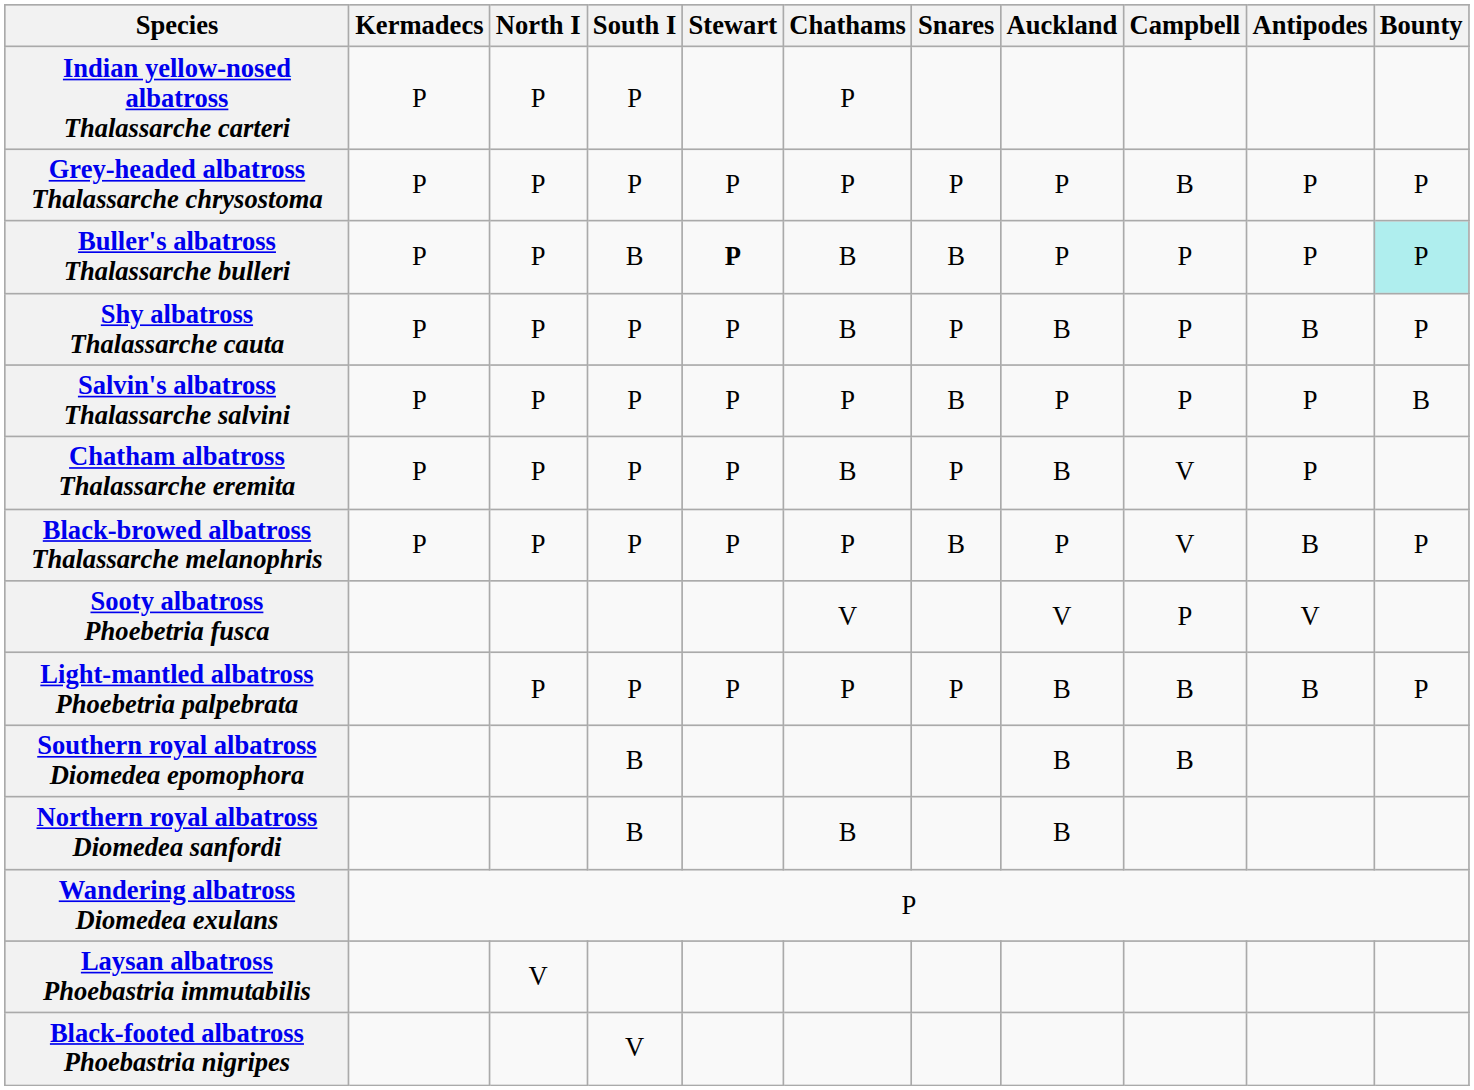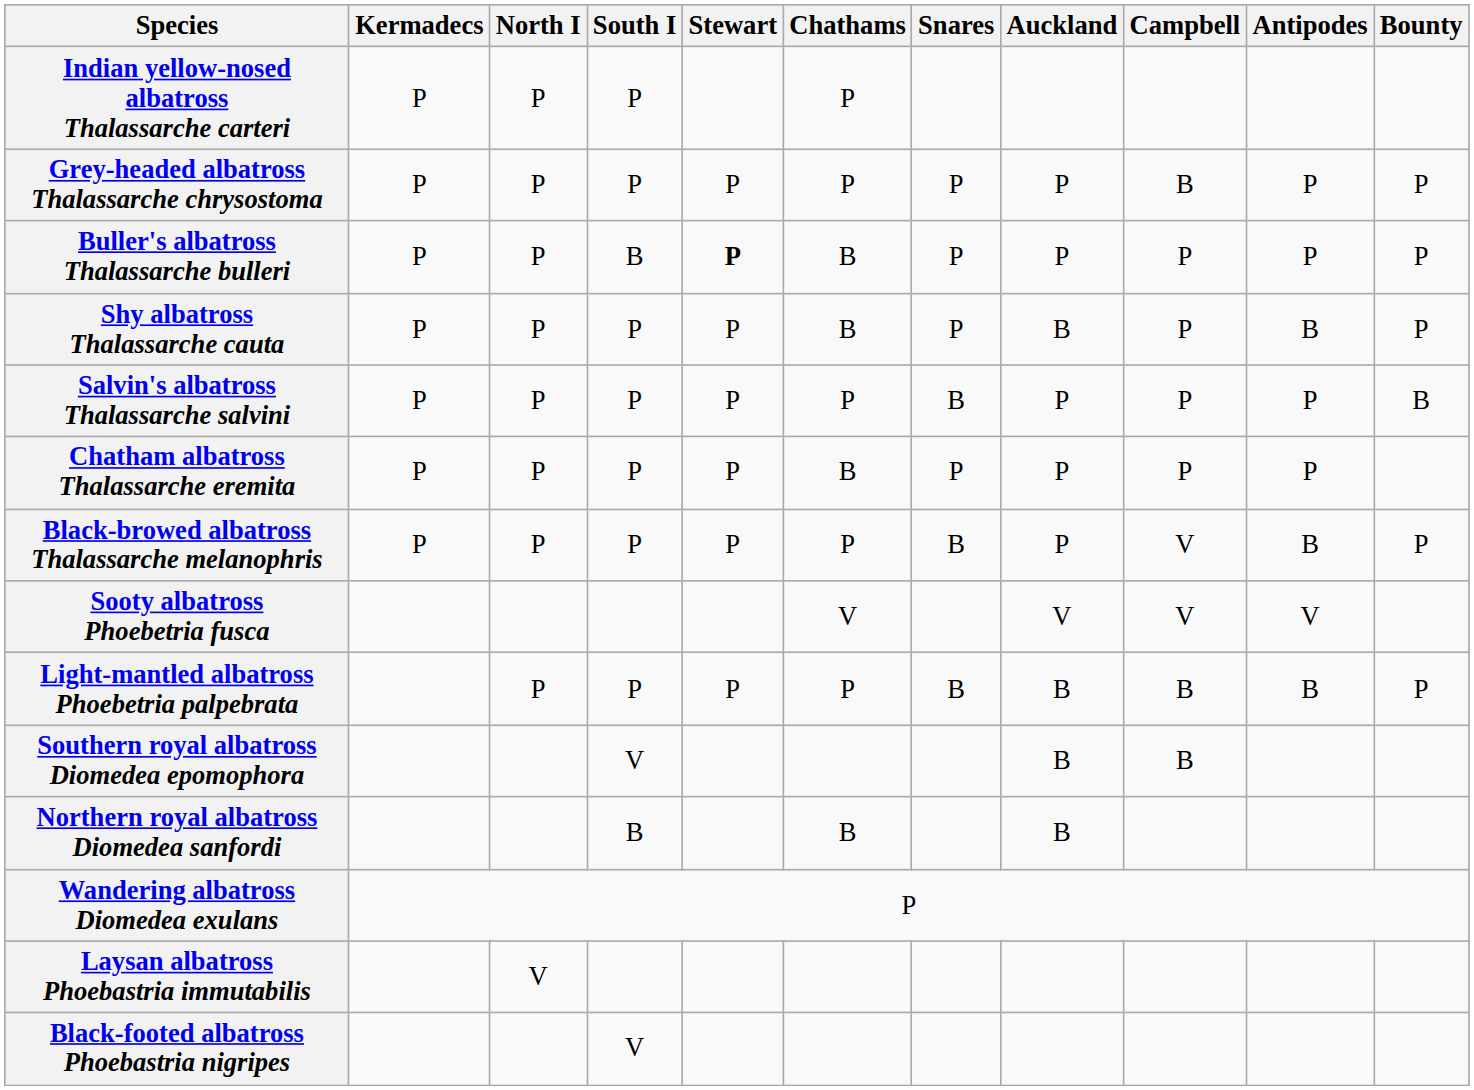 <table class="wikitable" style="text-align:center">
 <tr>
 <th width="200">Species</th>
 <th>Kermadecs</th>
 <th>North I</th>
 <th>South I</th>
 <th>Stewart</th>
 <th>Chathams</th>
 <th>Snares</th>
 <th>Auckland</th>
 <th>Campbell</th>
 <th>Antipodes</th>
 <th>Bounty</th>
 </tr>
 <tr>
 <th><a href='#'>Indian yellow-nosed albatross</a><br><em>Thalassarche carteri</em></th>
 <td>P</td>
 <td>P</td>
 <td>P</td>
 <td></td>
 <td>P</td>
 <td></td>
 <td></td>
 <td></td>
 <td></td>
 <td></td>
 </tr>
 <tr>
 <th><a href='#'>Grey-headed albatross</a><br><em>Thalassarche chrysostoma</em></th>
 <td>P</td>
 <td>P</td>
 <td>P</td>
 <td>P</td>
 <td>P</td>
 <td>P</td>
 <td>P</td>
 <td>B</td>
 <td>P</td>
 <td>P</td>
 </tr>
 <tr>
 <th><a href='#'>Buller's albatross</a><br><em>Thalassarche bulleri</em></th>
 <td>P</td>
 <td>P</td>
 <td>B</td>
 <td><strong>P</strong></td>
 <td>B</td>
-<td>B</td>
 <td>P</td>
 <td>P</td>
 <td>P</td>
-<td style="background: paleturquoise;">P</td>
+<td>P</td>
+<td>P</td>
 </tr>
 <tr>
 <th><a href='#'>Shy albatross</a><br><em>Thalassarche cauta</em></th>
 <td>P</td>
 <td>P</td>
 <td>P</td>
 <td>P</td>
 <td>B</td>
 <td>P</td>
 <td>B</td>
 <td>P</td>
 <td>B</td>
 <td>P</td>
 </tr>
 <tr>
 <th><a href='#'>Salvin's albatross</a><br><em>Thalassarche salvini</em></th>
 <td>P</td>
 <td>P</td>
 <td>P</td>
 <td>P</td>
 <td>P</td>
 <td>B</td>
 <td>P</td>
 <td>P</td>
 <td>P</td>
 <td>B</td>
 </tr>
 <tr>
 <th><a href='#'>Chatham albatross</a><br><em>Thalassarche eremita</em></th>
 <td>P</td>
 <td>P</td>
 <td>P</td>
 <td>P</td>
 <td>B</td>
 <td>P</td>
-<td>B</td>
-<td>V</td>
+<td>P</td>
+<td>P</td>
 <td>P</td>
 <td></td>
 </tr>
 <tr>
 <th><a href='#'>Black-browed albatross</a><br><em>Thalassarche melanophris</em></th>
 <td>P</td>
 <td>P</td>
 <td>P</td>
 <td>P</td>
 <td>P</td>
 <td>B</td>
 <td>P</td>
 <td>V</td>
 <td>B</td>
 <td>P</td>
 </tr>
 <tr>
 <th><a href='#'>Sooty albatross</a><br><em>Phoebetria fusca</em></th>
 <td></td>
 <td></td>
 <td></td>
 <td></td>
 <td>V</td>
 <td></td>
 <td>V</td>
-<td>P</td>
+<td>V</td>
 <td>V</td>
 <td></td>
 </tr>
 <tr>
 <th><a href='#'>Light-mantled albatross</a><br><em>Phoebetria palpebrata</em></th>
 <td></td>
 <td>P</td>
 <td>P</td>
 <td>P</td>
 <td>P</td>
-<td>P</td>
+<td>B</td>
 <td>B</td>
 <td>B</td>
 <td>B</td>
 <td>P</td>
 </tr>
 <tr>
 <th><a href='#'>Southern royal albatross</a><br><em>Diomedea epomophora</em></th>
 <td></td>
 <td></td>
-<td>B</td>
+<td>V</td>
 <td></td>
 <td></td>
 <td></td>
 <td>B</td>
 <td>B</td>
 <td></td>
 <td></td>
 </tr>
 <tr>
 <th><a href='#'>Northern royal albatross</a><br><em>Diomedea sanfordi</em></th>
 <td></td>
 <td></td>
 <td>B</td>
 <td></td>
 <td>B</td>
 <td></td>
 <td>B</td>
 <td></td>
 <td></td>
 <td></td>
 </tr>
 <tr>
 <th><a href='#'>Wandering albatross</a><br><em>Diomedea exulans</em></th>
 <td colspan="10" align="center">P</td>
 </tr>
 <tr>
 <th><a href='#'>Laysan albatross</a><br><em>Phoebastria immutabilis</em></th>
 <td></td>
 <td>V</td>
 <td></td>
 <td></td>
 <td></td>
 <td></td>
 <td></td>
 <td></td>
 <td></td>
 <td></td>
 </tr>
 <tr>
 <th><a href='#'>Black-footed albatross</a><br><em>Phoebastria nigripes</em></th>
 <td></td>
 <td></td>
 <td>V</td>
 <td></td>
 <td></td>
 <td></td>
 <td></td>
 <td></td>
 <td></td>
 <td></td>
 </tr>
 </table>
